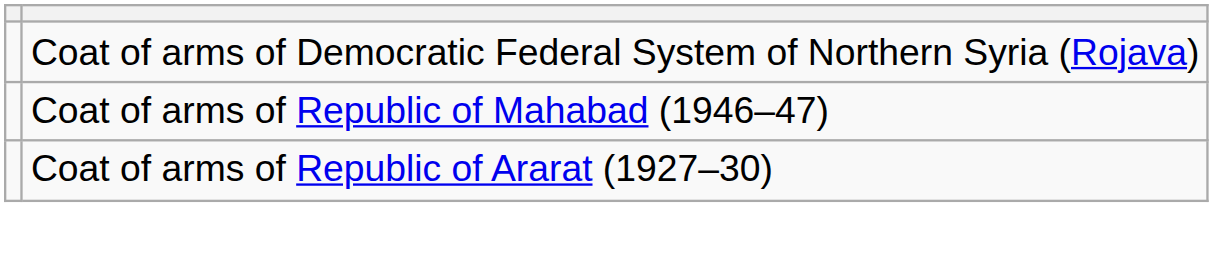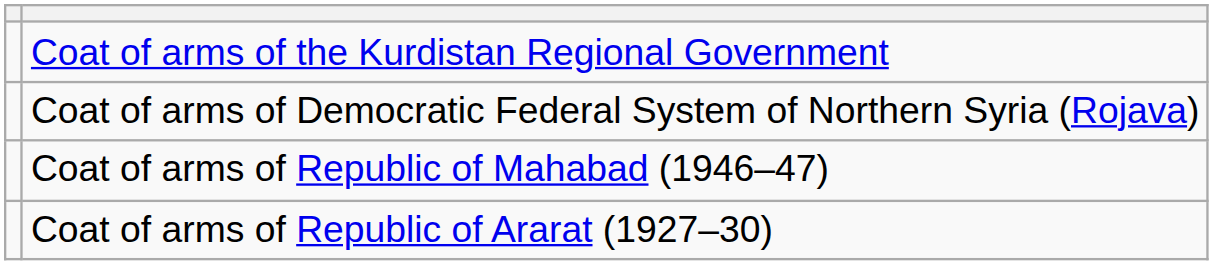 <table class="wikitable">
 <tr>
 <th></th>
 <th></th>
+</tr>
+<tr>
+<td></td>
+<td><a href='#'>Coat of arms of the Kurdistan Regional Government</a></td>
 </tr>
 <tr>
 <td></td>
 <td>Coat of arms of Democratic Federal System of Northern Syria (<a href='#'>Rojava</a>)</td>
 </tr>
 <tr>
 <td></td>
 <td>Coat of arms of <a href='#'>Republic of Mahabad</a> (1946–47)</td>
 </tr>
 <tr>
 <td></td>
 <td>Coat of arms of <a href='#'>Republic of Ararat</a> (1927–30)</td>
 </tr>
 </table>
